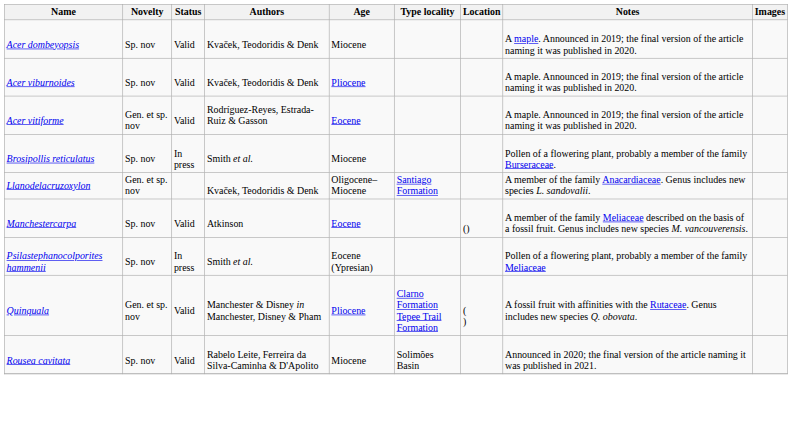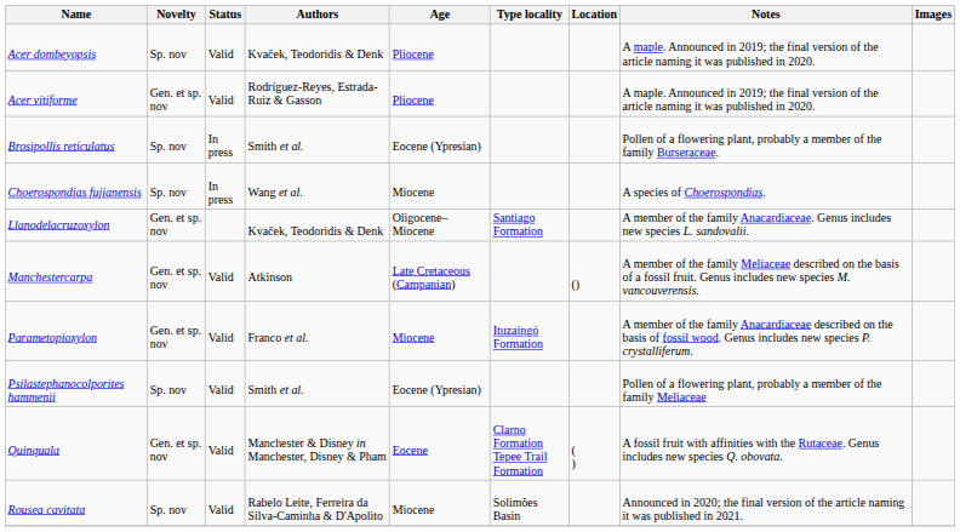 <table class="wikitable sortable" align="center" width="100%">
 <tr>
 <th>Name</th>
 <th>Novelty</th>
 <th>Status</th>
 <th>Authors</th>
 <th>Age</th>
 <th>Type locality</th>
 <th>Location</th>
 <th>Notes</th>
 <th>Images</th>
 </tr>
 <tr>
 <td><br><em><a href='#'>Acer dombeyopsis</a></em></td>
 <td><br>Sp. nov</td>
 <td><br>Valid</td>
 <td><br>Kvaček, Teodoridis & Denk</td>
-<td><br>Miocene</td>
+<td><br><a href='#'>Pliocene</a></td>
 <td></td>
 <td><br></td>
 <td><br>A <a href='#'>maple</a>. Announced in 2019; the final version of the article naming it was published in 2020.</td>
-<td></td>
-</tr>
-<tr>
-<td><br><em><a href='#'>Acer viburnoides</a></em></td>
-<td><br>Sp. nov</td>
-<td><br>Valid</td>
-<td><br>Kvaček, Teodoridis & Denk</td>
-<td><br><a href='#'>Pliocene</a></td>
-<td></td>
-<td><br></td>
-<td><br>A maple. Announced in 2019; the final version of the article naming it was published in 2020.</td>
 <td></td>
 </tr>
 <tr>
 <td><br><em><a href='#'>Acer vitiforme</a></em></td>
 <td><br>Gen. et sp. nov</td>
 <td><br>Valid</td>
 <td>Rodríguez-Reyes, Estrada-Ruiz & Gasson</td>
-<td><br><a href='#'>Eocene</a></td>
+<td><br><a href='#'>Pliocene</a></td>
 <td></td>
 <td><br></td>
 <td><br>A maple. Announced in 2019; the final version of the article naming it was published in 2020.</td>
 <td></td>
 </tr>
 <tr>
 <td><br><em><a href='#'>Brosipollis reticulatus</a></em></td>
 <td><br>Sp. nov</td>
 <td><br>In press</td>
 <td><br>Smith <em>et al.</em></td>
+<td><br>Eocene (Ypresian)</td>
+<td></td>
+<td><br></td>
+<td><br>Pollen of a flowering plant, probably a member of the family <a href='#'>Burseraceae</a>.</td>
+<td></td>
+</tr>
+<tr>
+<td><br><em><a href='#'>Choerospondias fujianensis</a></em></td>
+<td><br>Sp. nov</td>
+<td><br>In press</td>
+<td><br>Wang <em>et al.</em></td>
 <td><br>Miocene</td>
 <td></td>
 <td><br></td>
-<td><br>Pollen of a flowering plant, probably a member of the family <a href='#'>Burseraceae</a>.</td>
+<td><br>A species of <em><a href='#'>Choerospondias</a></em>.</td>
 <td></td>
 </tr>
 <tr>
 <td><em><a href='#'>Llanodelacruzoxylon</a></em></td>
 <td>Gen. et sp. nov</td>
 <td></td>
 <td><br>Kvaček, Teodoridis & Denk</td>
 <td>Oligocene–Miocene</td>
 <td><a href='#'>Santiago Formation</a></td>
 <td></td>
 <td>A member of the family <a href='#'>Anacardiaceae</a>. Genus includes new species <em>L. sandovalii</em>.</td>
 <td></td>
 </tr>
 <tr>
 <td><br><em><a href='#'>Manchestercarpa</a></em></td>
-<td><br>Sp. nov</td>
+<td><br>Gen. et sp. nov</td>
 <td><br>Valid</td>
 <td><br>Atkinson</td>
-<td><br><a href='#'>Eocene</a></td>
+<td><br><a href='#'>Late Cretaceous</a> (<a href='#'>Campanian</a>)</td>
 <td></td>
 <td><br><br>()</td>
 <td><br>A member of the family <a href='#'>Meliaceae</a> described on the basis of a fossil fruit. Genus includes new species <em>M. vancouverensis</em>.</td>
 <td></td>
 </tr>
 <tr>
+<td><br><em><a href='#'>Parametopioxylon</a></em></td>
+<td><br>Gen. et sp. nov</td>
+<td><br>Valid</td>
+<td><br>Franco <em>et al.</em></td>
+<td><br><a href='#'>Miocene</a></td>
+<td><br><a href='#'>Ituzaingó Formation</a></td>
+<td><br></td>
+<td><br>A member of the family <a href='#'>Anacardiaceae</a> described on the basis of <a href='#'>fossil wood</a>. Genus includes new species <em>P. crystalliferum</em>.</td>
+<td></td>
+</tr>
+<tr>
 <td><br><em><a href='#'>Psilastephanocolporites hammenii</a></em></td>
 <td><br>Sp. nov</td>
-<td><br>In press</td>
+<td><br>Valid</td>
 <td><br>Smith <em>et al.</em></td>
 <td><br>Eocene (Ypresian)</td>
 <td></td>
 <td><br></td>
 <td><br>Pollen of a flowering plant, probably a member of the family <a href='#'>Meliaceae</a></td>
 <td></td>
 </tr>
 <tr>
 <td><br><em><a href='#'>Quinquala</a></em></td>
 <td><br>Gen. et sp. nov</td>
 <td><br>Valid</td>
 <td><br>Manchester & Disney <em>in</em> Manchester, Disney & Pham</td>
-<td><br><a href='#'>Pliocene</a></td>
+<td><br><a href='#'>Eocene</a></td>
 <td><br><a href='#'>Clarno Formation</a><br><a href='#'>Tepee Trail Formation</a></td>
 <td><br><br>(<br>)</td>
 <td><br>A fossil fruit with affinities with the <a href='#'>Rutaceae</a>. Genus includes new species <em>Q. obovata</em>.</td>
 <td></td>
 </tr>
 <tr>
 <td><br><em><a href='#'>Rousea cavitata</a></em></td>
 <td><br>Sp. nov</td>
 <td><br>Valid</td>
 <td><br>Rabelo Leite, Ferreira da Silva-Caminha & D'Apolito</td>
 <td><br>Miocene</td>
 <td><br>Solimões Basin</td>
 <td><br></td>
 <td><br>Announced in 2020; the final version of the article naming it was published in 2021.</td>
 <td></td>
 </tr>
 <tr>
 </tr>
 </table>
